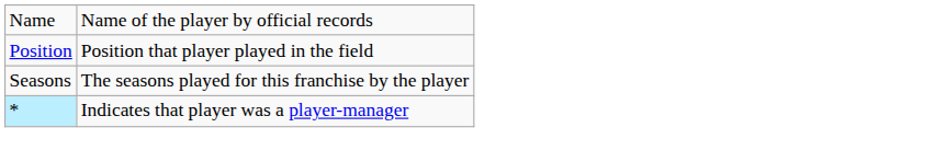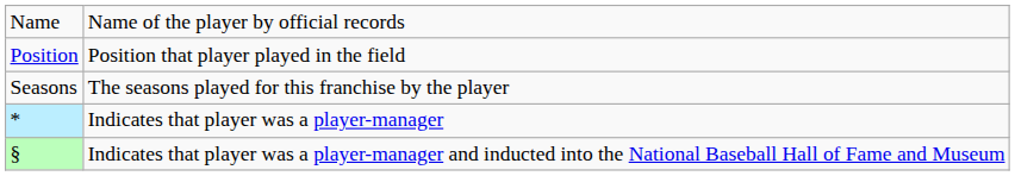 <table class="wikitable">
 <tr>
 <td>Name</td>
 <td>Name of the player by official records</td>
 </tr>
 <tr>
 <td><a href='#'>Position</a></td>
 <td>Position that player played in the field</td>
 </tr>
 <tr>
 <td>Seasons</td>
 <td>The seasons played for this franchise by the player</td>
 </tr>
 <tr>
 <td bgcolor="#bbeeff">*</td>
 <td>Indicates that player was a <a href='#'>player-manager</a></td>
 </tr>
+<tr>
+<td bgcolor="#bbffbb">§</td>
+<td>Indicates that player was a <a href='#'>player-manager</a> and inducted into the <a href='#'>National Baseball Hall of Fame and Museum</a></td>
+</tr>
 </table>
